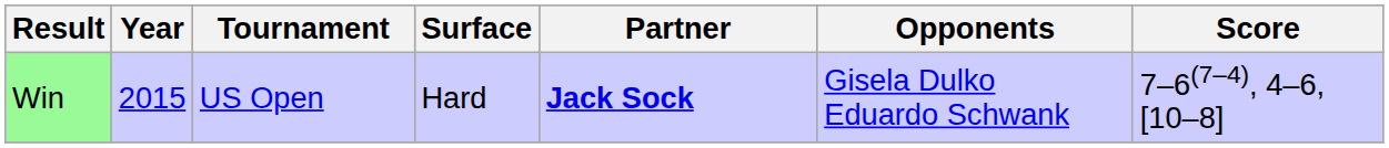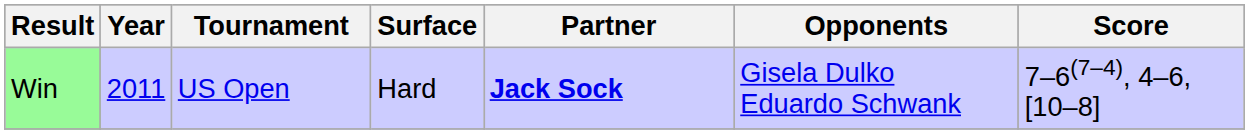 <table class="sortable wikitable">
 <tr>
 <th>Result</th>
 <th>Year</th>
 <th width=110>Tournament</th>
 <th>Surface</th>
 <th width=140>Partner</th>
 <th width=160>Opponents</th>
 <th width=125>Score</th>
 </tr>
 <tr bgcolor=CCCCFF>
 <td bgcolor=98FB98>Win</td>
-<td><a href='#'>2015</a></td>
+<td><a href='#'>2011</a></td>
 <td><a href='#'>US Open</a></td>
 <td>Hard</td>
 <td><strong> <a href='#'>Jack Sock</a></strong></td>
 <td> <a href='#'>Gisela Dulko</a> <br>  <a href='#'>Eduardo Schwank</a></td>
 <td>7–6<sup>(7–4)</sup>, 4–6, [10–8]</td>
 </tr>
 </table>
